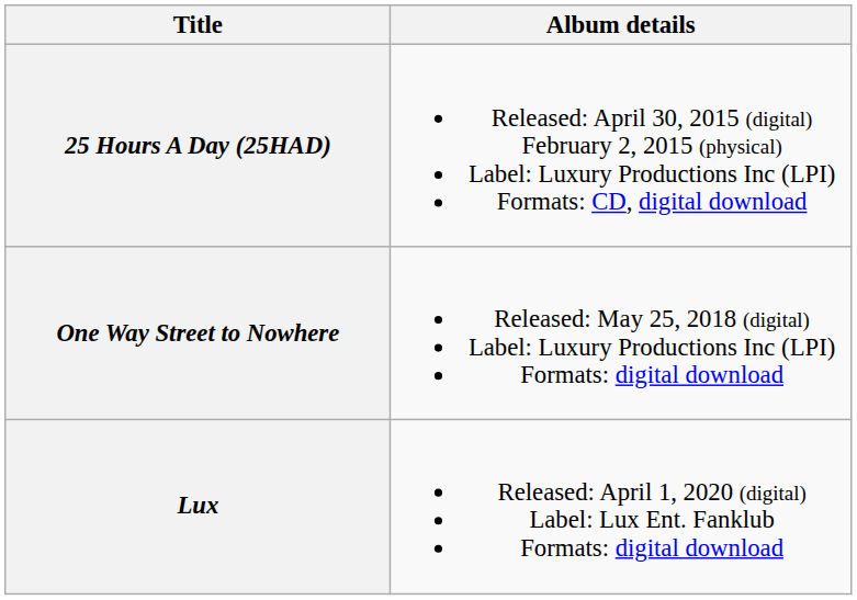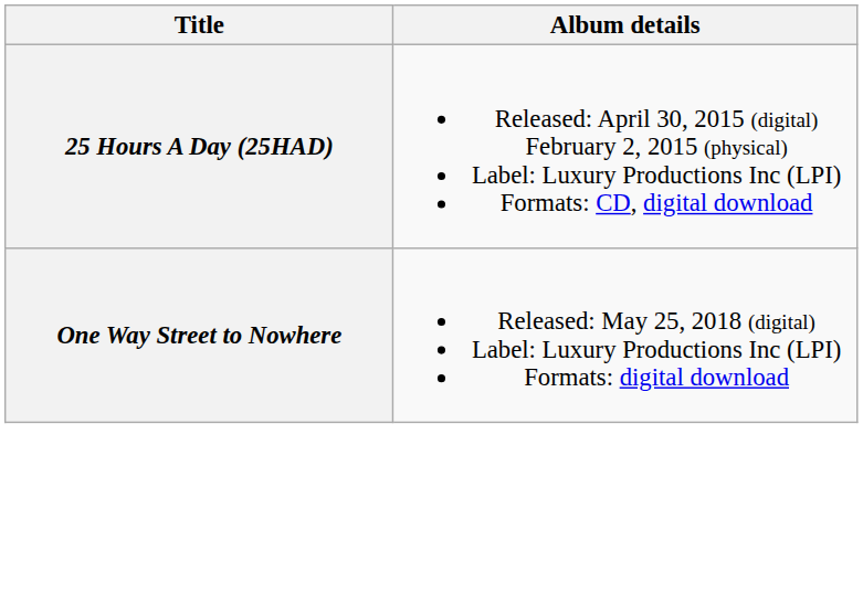 <table class="wikitable plainrowheaders" style="text-align:center;">
 <tr>
 <th scope="col" style="width:15em;">Title</th>
 <th scope="col" style="width:18em;">Album details</th>
 </tr>
 <tr>
 <th scope="row"><em>25 Hours A Day (25HAD)</em></th>
 <td><br><ul><li>Released: April 30, 2015 <small>(digital)</small><br>February 2, 2015 <small>(physical)</small></li><li>Label: Luxury Productions Inc (LPI)</li><li>Formats: <a href='#'>CD</a>, <a href='#'>digital download</a></li></ul></td>
 </tr>
 <tr>
 <th scope="row"><em>One Way Street to Nowhere</em></th>
 <td><br><ul><li>Released: May 25, 2018 <small>(digital)</small></li><li>Label: Luxury Productions Inc (LPI)</li><li>Formats: <a href='#'>digital download</a></li></ul></td>
 </tr>
-<tr>
-<th scope="row"><em>Lux</em></th>
-<td><br><ul><li>Released: April 1, 2020 <small>(digital)</small></li><li>Label: Lux Ent. Fanklub</li><li>Formats: <a href='#'>digital download</a></li></ul></td>
-</tr>
 </table>
